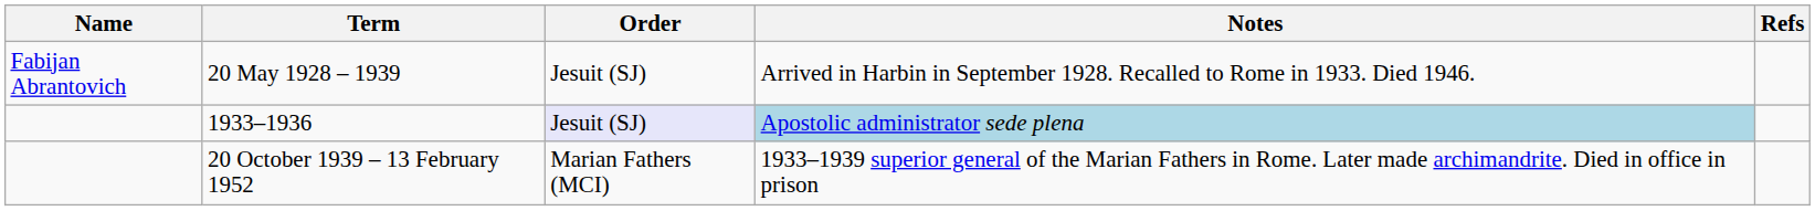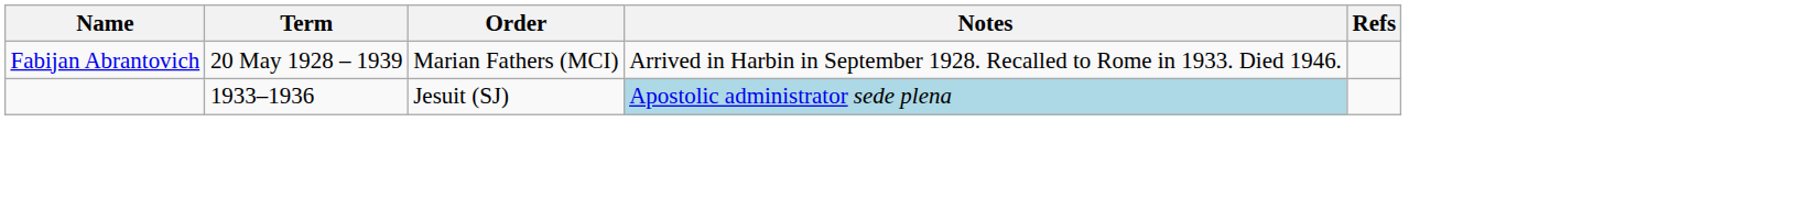 <table class="wikitable">
 <tr>
 <th>Name</th>
 <th>Term</th>
 <th>Order</th>
 <th>Notes</th>
 <th>Refs</th>
 </tr>
 <tr>
 <td><a href='#'>Fabijan Abrantovich</a></td>
 <td>20 May 1928 – 1939</td>
-<td>Jesuit (SJ)</td>
+<td>Marian Fathers (MCI)</td>
 <td>Arrived in Harbin in September 1928. Recalled to Rome in 1933.  Died 1946.</td>
 <td></td>
 </tr>
 <tr>
 <td></td>
 <td>1933–1936</td>
-<td style="background: lavender;">Jesuit (SJ)</td>
+<td>Jesuit (SJ)</td>
 <td style="background: lightblue;"><a href='#'>Apostolic administrator</a> <em>sede plena</em></td>
 <td></td>
 </tr>
-<tr>
-<td></td>
-<td>20 October 1939 – 13 February 1952</td>
-<td>Marian Fathers (MCI)</td>
-<td>1933–1939 <a href='#'>superior general</a> of the Marian Fathers in Rome. Later made <a href='#'>archimandrite</a>. Died in office in prison</td>
-<td></td>
-</tr>
 </table>
